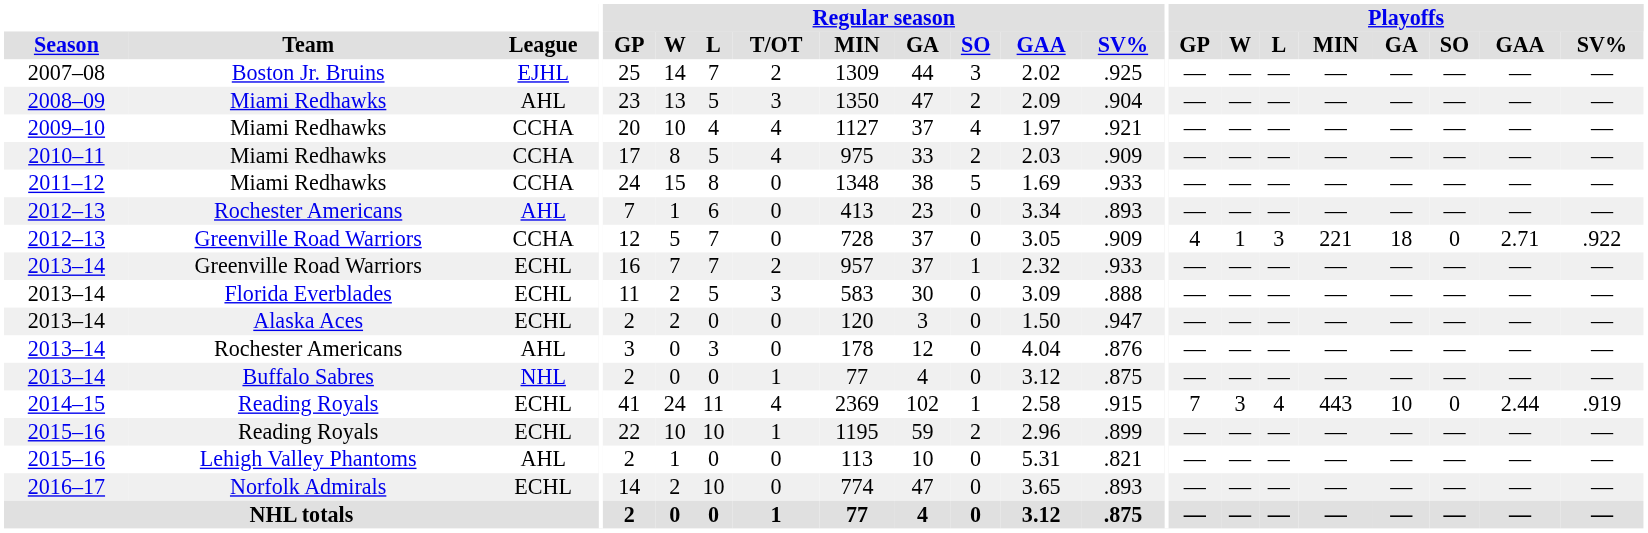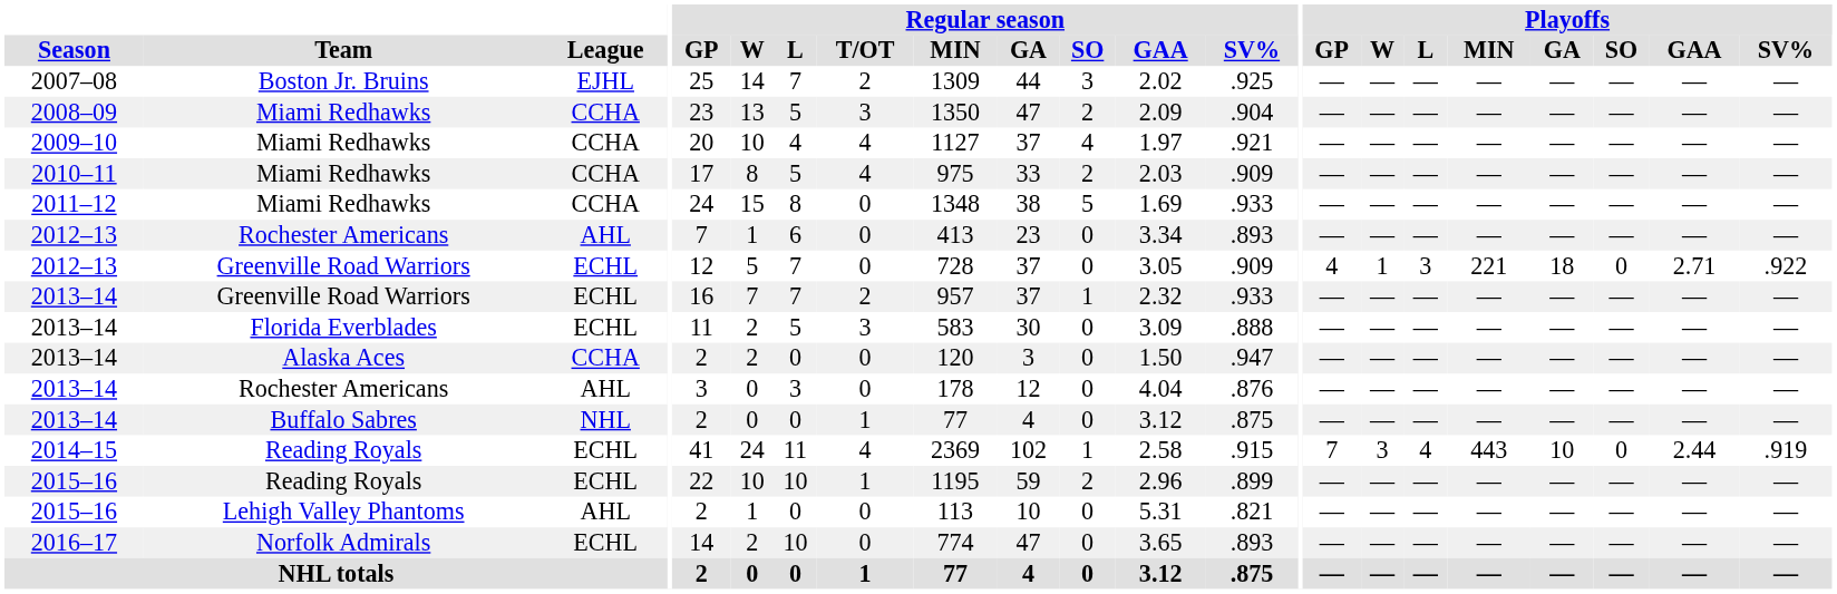 <table border="0" cellpadding="1" cellspacing="0" style="text-align:center; width:75%">
 <tr ALIGN="center" bgcolor="#e0e0e0">
 <th align="center" colspan="3" bgcolor="#ffffff"></th>
 <th align="center" rowspan="99" bgcolor="#ffffff"></th>
 <th align="center" colspan="9" bgcolor="#e0e0e0"><a href='#'>Regular season</a></th>
 <th align="center" rowspan="99" bgcolor="#ffffff"></th>
 <th align="center" colspan="8" bgcolor="#e0e0e0"><a href='#'>Playoffs</a></th>
 </tr>
 <tr ALIGN="center" bgcolor="#e0e0e0">
 <th><a href='#'>Season</a></th>
 <th>Team</th>
 <th>League</th>
 <th>GP</th>
 <th>W</th>
 <th>L</th>
 <th>T/OT</th>
 <th>MIN</th>
 <th>GA</th>
 <th><a href='#'>SO</a></th>
 <th><a href='#'>GAA</a></th>
 <th><a href='#'>SV%</a></th>
 <th>GP</th>
 <th>W</th>
 <th>L</th>
 <th>MIN</th>
 <th>GA</th>
 <th>SO</th>
 <th>GAA</th>
 <th>SV%</th>
 </tr>
 <tr ALIGN="center">
 <td>2007–08</td>
 <td><a href='#'>Boston Jr. Bruins</a></td>
 <td><a href='#'>EJHL</a></td>
 <td>25</td>
 <td>14</td>
 <td>7</td>
 <td>2</td>
 <td>1309</td>
 <td>44</td>
 <td>3</td>
 <td>2.02</td>
 <td>.925</td>
 <td>—</td>
 <td>—</td>
 <td>—</td>
 <td>—</td>
 <td>—</td>
 <td>—</td>
 <td>—</td>
 <td>—</td>
 </tr>
 <tr ALIGN="center" bgcolor="#f0f0f0">
 <td><a href='#'>2008–09</a></td>
 <td><a href='#'>Miami Redhawks</a></td>
-<td>AHL</td>
+<td><a href='#'>CCHA</a></td>
 <td>23</td>
 <td>13</td>
 <td>5</td>
 <td>3</td>
 <td>1350</td>
 <td>47</td>
 <td>2</td>
 <td>2.09</td>
 <td>.904</td>
 <td>—</td>
 <td>—</td>
 <td>—</td>
 <td>—</td>
 <td>—</td>
 <td>—</td>
 <td>—</td>
 <td>—</td>
 </tr>
 <tr ALIGN="center">
 <td><a href='#'>2009–10</a></td>
 <td>Miami Redhawks</td>
 <td>CCHA</td>
 <td>20</td>
 <td>10</td>
 <td>4</td>
 <td>4</td>
 <td>1127</td>
 <td>37</td>
 <td>4</td>
 <td>1.97</td>
 <td>.921</td>
 <td>—</td>
 <td>—</td>
 <td>—</td>
 <td>—</td>
 <td>—</td>
 <td>—</td>
 <td>—</td>
 <td>—</td>
 </tr>
 <tr ALIGN="center" bgcolor="#f0f0f0">
 <td><a href='#'>2010–11</a></td>
 <td>Miami Redhawks</td>
 <td>CCHA</td>
 <td>17</td>
 <td>8</td>
 <td>5</td>
 <td>4</td>
 <td>975</td>
 <td>33</td>
 <td>2</td>
 <td>2.03</td>
 <td>.909</td>
 <td>—</td>
 <td>—</td>
 <td>—</td>
 <td>—</td>
 <td>—</td>
 <td>—</td>
 <td>—</td>
 <td>—</td>
 </tr>
 <tr ALIGN="center">
 <td><a href='#'>2011–12</a></td>
 <td>Miami Redhawks</td>
 <td>CCHA</td>
 <td>24</td>
 <td>15</td>
 <td>8</td>
 <td>0</td>
 <td>1348</td>
 <td>38</td>
 <td>5</td>
 <td>1.69</td>
 <td>.933</td>
 <td>—</td>
 <td>—</td>
 <td>—</td>
 <td>—</td>
 <td>—</td>
 <td>—</td>
 <td>—</td>
 <td>—</td>
 </tr>
 <tr ALIGN="center" bgcolor="#f0f0f0">
 <td><a href='#'>2012–13</a></td>
 <td><a href='#'>Rochester Americans</a></td>
 <td><a href='#'>AHL</a></td>
 <td>7</td>
 <td>1</td>
 <td>6</td>
 <td>0</td>
 <td>413</td>
 <td>23</td>
 <td>0</td>
 <td>3.34</td>
 <td>.893</td>
 <td>—</td>
 <td>—</td>
 <td>—</td>
 <td>—</td>
 <td>—</td>
 <td>—</td>
 <td>—</td>
 <td>—</td>
 </tr>
 <tr ALIGN="center">
 <td><a href='#'>2012–13</a></td>
 <td><a href='#'>Greenville Road Warriors</a></td>
-<td>CCHA</td>
+<td><a href='#'>ECHL</a></td>
 <td>12</td>
 <td>5</td>
 <td>7</td>
 <td>0</td>
 <td>728</td>
 <td>37</td>
 <td>0</td>
 <td>3.05</td>
 <td>.909</td>
 <td>4</td>
 <td>1</td>
 <td>3</td>
 <td>221</td>
 <td>18</td>
 <td>0</td>
 <td>2.71</td>
 <td>.922</td>
 </tr>
 <tr ALIGN="center" bgcolor="#f0f0f0">
 <td><a href='#'>2013–14</a></td>
 <td>Greenville Road Warriors</td>
 <td>ECHL</td>
 <td>16</td>
 <td>7</td>
 <td>7</td>
 <td>2</td>
 <td>957</td>
 <td>37</td>
 <td>1</td>
 <td>2.32</td>
 <td>.933</td>
 <td>—</td>
 <td>—</td>
 <td>—</td>
 <td>—</td>
 <td>—</td>
 <td>—</td>
 <td>—</td>
 <td>—</td>
 </tr>
 <tr ALIGN="center">
 <td>2013–14</td>
 <td><a href='#'>Florida Everblades</a></td>
 <td>ECHL</td>
 <td>11</td>
 <td>2</td>
 <td>5</td>
 <td>3</td>
 <td>583</td>
 <td>30</td>
 <td>0</td>
 <td>3.09</td>
 <td>.888</td>
 <td>—</td>
 <td>—</td>
 <td>—</td>
 <td>—</td>
 <td>—</td>
 <td>—</td>
 <td>—</td>
 <td>—</td>
 </tr>
 <tr ALIGN="center" bgcolor="#f0f0f0">
 <td>2013–14</td>
 <td><a href='#'>Alaska Aces</a></td>
-<td>ECHL</td>
+<td><a href='#'>CCHA</a></td>
 <td>2</td>
 <td>2</td>
 <td>0</td>
 <td>0</td>
 <td>120</td>
 <td>3</td>
 <td>0</td>
 <td>1.50</td>
 <td>.947</td>
 <td>—</td>
 <td>—</td>
 <td>—</td>
 <td>—</td>
 <td>—</td>
 <td>—</td>
 <td>—</td>
 <td>—</td>
 </tr>
 <tr ALIGN="center">
 <td><a href='#'>2013–14</a></td>
 <td>Rochester Americans</td>
 <td>AHL</td>
 <td>3</td>
 <td>0</td>
 <td>3</td>
 <td>0</td>
 <td>178</td>
 <td>12</td>
 <td>0</td>
 <td>4.04</td>
 <td>.876</td>
 <td>—</td>
 <td>—</td>
 <td>—</td>
 <td>—</td>
 <td>—</td>
 <td>—</td>
 <td>—</td>
 <td>—</td>
 </tr>
 <tr ALIGN="center" bgcolor="#f0f0f0">
 <td><a href='#'>2013–14</a></td>
 <td><a href='#'>Buffalo Sabres</a></td>
 <td><a href='#'>NHL</a></td>
 <td>2</td>
 <td>0</td>
 <td>0</td>
 <td>1</td>
 <td>77</td>
 <td>4</td>
 <td>0</td>
 <td>3.12</td>
 <td>.875</td>
 <td>—</td>
 <td>—</td>
 <td>—</td>
 <td>—</td>
 <td>—</td>
 <td>—</td>
 <td>—</td>
 <td>—</td>
 </tr>
 <tr ALIGN="center">
 <td><a href='#'>2014–15</a></td>
 <td><a href='#'>Reading Royals</a></td>
 <td>ECHL</td>
 <td>41</td>
 <td>24</td>
 <td>11</td>
 <td>4</td>
 <td>2369</td>
 <td>102</td>
 <td>1</td>
 <td>2.58</td>
 <td>.915</td>
 <td>7</td>
 <td>3</td>
 <td>4</td>
 <td>443</td>
 <td>10</td>
 <td>0</td>
 <td>2.44</td>
 <td>.919</td>
 </tr>
 <tr ALIGN="center" bgcolor="#f0f0f0">
 <td><a href='#'>2015–16</a></td>
 <td>Reading Royals</td>
 <td>ECHL</td>
 <td>22</td>
 <td>10</td>
 <td>10</td>
 <td>1</td>
 <td>1195</td>
 <td>59</td>
 <td>2</td>
 <td>2.96</td>
 <td>.899</td>
 <td>—</td>
 <td>—</td>
 <td>—</td>
 <td>—</td>
 <td>—</td>
 <td>—</td>
 <td>—</td>
 <td>—</td>
 </tr>
 <tr ALIGN="center">
 <td><a href='#'>2015–16</a></td>
 <td><a href='#'>Lehigh Valley Phantoms</a></td>
 <td>AHL</td>
 <td>2</td>
 <td>1</td>
 <td>0</td>
 <td>0</td>
 <td>113</td>
 <td>10</td>
 <td>0</td>
 <td>5.31</td>
 <td>.821</td>
 <td>—</td>
 <td>—</td>
 <td>—</td>
 <td>—</td>
 <td>—</td>
 <td>—</td>
 <td>—</td>
 <td>—</td>
 </tr>
 <tr ALIGN="center" bgcolor="#f0f0f0">
 <td><a href='#'>2016–17</a></td>
 <td><a href='#'>Norfolk Admirals</a></td>
 <td>ECHL</td>
 <td>14</td>
 <td>2</td>
 <td>10</td>
 <td>0</td>
 <td>774</td>
 <td>47</td>
 <td>0</td>
 <td>3.65</td>
 <td>.893</td>
 <td>—</td>
 <td>—</td>
 <td>—</td>
 <td>—</td>
 <td>—</td>
 <td>—</td>
 <td>—</td>
 <td>—</td>
 </tr>
 <tr ALIGN="center" bgcolor="#e0e0e0">
 <th colspan="3" align="center">NHL totals</th>
 <th>2</th>
 <th>0</th>
 <th>0</th>
 <th>1</th>
 <th>77</th>
 <th>4</th>
 <th>0</th>
 <th>3.12</th>
 <th>.875</th>
 <th>—</th>
 <th>—</th>
 <th>—</th>
 <th>—</th>
 <th>—</th>
 <th>—</th>
 <th>—</th>
 <th>—</th>
 </tr>
 </table>
